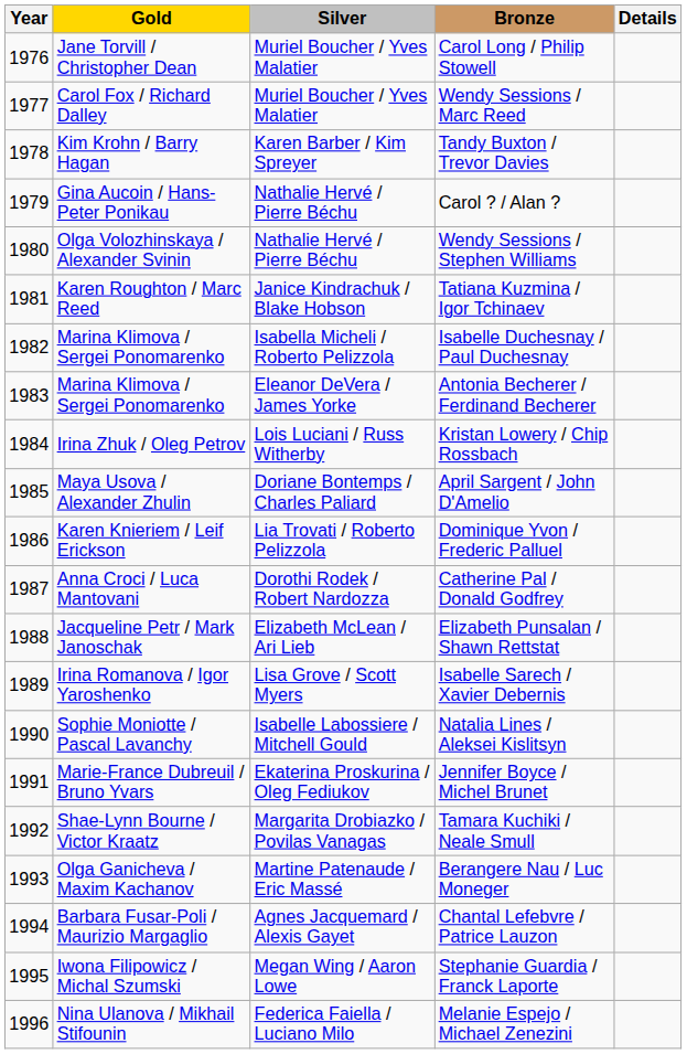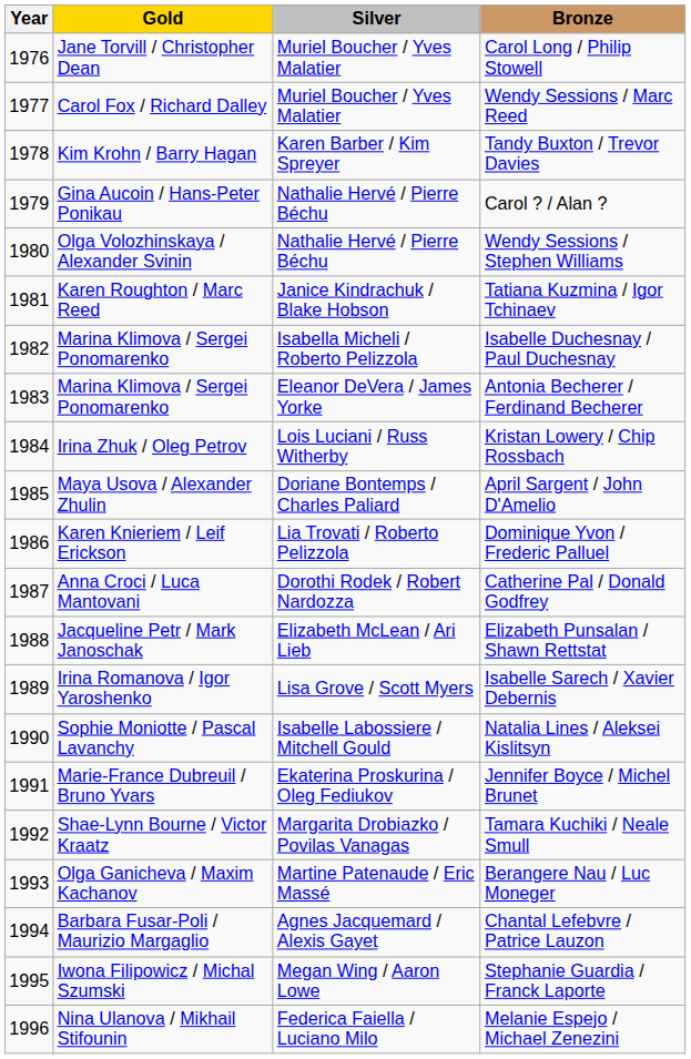 <table class="wikitable">
 <tr>
 <th>Year</th>
 <td align="center" bgcolor="gold"><strong>Gold</strong></td>
 <td align="center" bgcolor="silver"><strong>Silver</strong></td>
 <td align="center" bgcolor="cc9966"><strong>Bronze</strong></td>
-<th>Details</th>
 </tr>
 <tr>
 <td>1976</td>
 <td> <a href='#'>Jane Torvill</a> / <a href='#'>Christopher Dean</a></td>
 <td> <a href='#'>Muriel Boucher</a> / <a href='#'>Yves Malatier</a></td>
 <td> <a href='#'>Carol Long</a> / <a href='#'>Philip Stowell</a></td>
-<td></td>
 </tr>
 <tr>
 <td>1977</td>
 <td> <a href='#'>Carol Fox</a> / <a href='#'>Richard Dalley</a></td>
 <td> <a href='#'>Muriel Boucher</a> / <a href='#'>Yves Malatier</a></td>
 <td> <a href='#'>Wendy Sessions</a> / <a href='#'>Marc Reed</a></td>
-<td></td>
 </tr>
 <tr>
 <td>1978</td>
 <td> <a href='#'>Kim Krohn</a> / <a href='#'>Barry Hagan</a></td>
 <td> <a href='#'>Karen Barber</a> / <a href='#'>Kim Spreyer</a></td>
 <td> <a href='#'>Tandy Buxton</a> / <a href='#'>Trevor Davies</a></td>
-<td></td>
 </tr>
 <tr>
 <td>1979</td>
 <td> <a href='#'>Gina Aucoin</a> / <a href='#'>Hans-Peter Ponikau</a></td>
 <td> <a href='#'>Nathalie Hervé</a> / <a href='#'>Pierre Béchu</a></td>
 <td> Carol ? / Alan ?</td>
-<td></td>
 </tr>
 <tr>
 <td>1980</td>
 <td> <a href='#'>Olga Volozhinskaya</a> / <a href='#'>Alexander Svinin</a></td>
 <td> <a href='#'>Nathalie Hervé</a> / <a href='#'>Pierre Béchu</a></td>
 <td> <a href='#'>Wendy Sessions</a> / <a href='#'>Stephen Williams</a></td>
-<td></td>
 </tr>
 <tr>
 <td>1981</td>
 <td> <a href='#'>Karen Roughton</a> / <a href='#'>Marc Reed</a></td>
 <td> <a href='#'>Janice Kindrachuk</a> / <a href='#'>Blake Hobson</a></td>
 <td> <a href='#'>Tatiana Kuzmina</a> / <a href='#'>Igor Tchinaev</a></td>
-<td></td>
 </tr>
 <tr>
 <td>1982</td>
 <td> <a href='#'>Marina Klimova</a> / <a href='#'>Sergei Ponomarenko</a></td>
 <td> <a href='#'>Isabella Micheli</a> / <a href='#'>Roberto Pelizzola</a></td>
 <td> <a href='#'>Isabelle Duchesnay</a> / <a href='#'>Paul Duchesnay</a></td>
-<td></td>
 </tr>
 <tr>
 <td>1983</td>
 <td> <a href='#'>Marina Klimova</a> / <a href='#'>Sergei Ponomarenko</a></td>
 <td> <a href='#'>Eleanor DeVera</a> / <a href='#'>James Yorke</a></td>
 <td> <a href='#'>Antonia Becherer</a> / <a href='#'>Ferdinand Becherer</a></td>
-<td></td>
 </tr>
 <tr>
 <td>1984</td>
 <td> <a href='#'>Irina Zhuk</a> / <a href='#'>Oleg Petrov</a></td>
 <td> <a href='#'>Lois Luciani</a> / <a href='#'>Russ Witherby</a></td>
 <td> <a href='#'>Kristan Lowery</a> / <a href='#'>Chip Rossbach</a></td>
-<td></td>
 </tr>
 <tr>
 <td>1985</td>
 <td> <a href='#'>Maya Usova</a> / <a href='#'>Alexander Zhulin</a></td>
 <td> <a href='#'>Doriane Bontemps</a> / <a href='#'>Charles Paliard</a></td>
 <td> <a href='#'>April Sargent</a> / <a href='#'>John D'Amelio</a></td>
-<td></td>
 </tr>
 <tr>
 <td>1986</td>
 <td> <a href='#'>Karen Knieriem</a> / <a href='#'>Leif Erickson</a></td>
 <td> <a href='#'>Lia Trovati</a> / <a href='#'>Roberto Pelizzola</a></td>
 <td> <a href='#'>Dominique Yvon</a> / <a href='#'>Frederic Palluel</a></td>
-<td></td>
 </tr>
 <tr>
 <td>1987</td>
 <td> <a href='#'>Anna Croci</a> / <a href='#'>Luca Mantovani</a></td>
 <td> <a href='#'>Dorothi Rodek</a> / <a href='#'>Robert Nardozza</a></td>
 <td> <a href='#'>Catherine Pal</a> / <a href='#'>Donald Godfrey</a></td>
-<td></td>
 </tr>
 <tr>
 <td>1988</td>
 <td> <a href='#'>Jacqueline Petr</a> / <a href='#'>Mark Janoschak</a></td>
 <td> <a href='#'>Elizabeth McLean</a> / <a href='#'>Ari Lieb</a></td>
 <td> <a href='#'>Elizabeth Punsalan</a> / <a href='#'>Shawn Rettstat</a></td>
-<td></td>
 </tr>
 <tr>
 <td>1989</td>
 <td> <a href='#'>Irina Romanova</a> / <a href='#'>Igor Yaroshenko</a></td>
 <td> <a href='#'>Lisa Grove</a> / <a href='#'>Scott Myers</a></td>
 <td> <a href='#'>Isabelle Sarech</a> / <a href='#'>Xavier Debernis</a></td>
-<td></td>
 </tr>
 <tr>
 <td>1990</td>
 <td>  <a href='#'>Sophie Moniotte</a> / <a href='#'>Pascal Lavanchy</a></td>
 <td> <a href='#'>Isabelle Labossiere</a> / <a href='#'>Mitchell Gould</a></td>
 <td> <a href='#'>Natalia Lines</a> / <a href='#'>Aleksei Kislitsyn</a></td>
-<td></td>
 </tr>
 <tr>
 <td>1991</td>
 <td> <a href='#'>Marie-France Dubreuil</a> / <a href='#'>Bruno Yvars</a></td>
 <td> <a href='#'>Ekaterina Proskurina</a> / <a href='#'>Oleg Fediukov</a></td>
 <td> <a href='#'>Jennifer Boyce</a> / <a href='#'>Michel Brunet</a></td>
-<td></td>
 </tr>
 <tr>
 <td>1992</td>
 <td> <a href='#'>Shae-Lynn Bourne</a> / <a href='#'>Victor Kraatz</a></td>
 <td> <a href='#'>Margarita Drobiazko</a> / <a href='#'>Povilas Vanagas</a></td>
 <td> <a href='#'>Tamara Kuchiki</a> / <a href='#'>Neale Smull</a></td>
-<td></td>
 </tr>
 <tr>
 <td>1993</td>
 <td> <a href='#'>Olga Ganicheva</a> / <a href='#'>Maxim Kachanov</a></td>
 <td> <a href='#'>Martine Patenaude</a> / <a href='#'>Eric Massé</a></td>
 <td> <a href='#'>Berangere Nau</a> / <a href='#'>Luc Moneger</a></td>
-<td></td>
 </tr>
 <tr>
 <td>1994</td>
 <td> <a href='#'>Barbara Fusar-Poli</a> / <a href='#'>Maurizio Margaglio</a></td>
 <td> <a href='#'>Agnes Jacquemard</a> / <a href='#'>Alexis Gayet</a></td>
 <td> <a href='#'>Chantal Lefebvre</a> / <a href='#'>Patrice Lauzon</a></td>
-<td></td>
 </tr>
 <tr>
 <td>1995</td>
 <td> <a href='#'>Iwona Filipowicz</a> / <a href='#'>Michal Szumski</a></td>
 <td> <a href='#'>Megan Wing</a> / <a href='#'>Aaron Lowe</a></td>
 <td> <a href='#'>Stephanie Guardia</a> / <a href='#'>Franck Laporte</a></td>
-<td></td>
 </tr>
 <tr>
 <td>1996</td>
 <td> <a href='#'>Nina Ulanova</a> / <a href='#'>Mikhail Stifounin</a></td>
 <td> <a href='#'>Federica Faiella</a> / <a href='#'>Luciano Milo</a></td>
 <td> <a href='#'>Melanie Espejo</a> / <a href='#'>Michael Zenezini</a></td>
-<td></td>
 </tr>
 </table>
